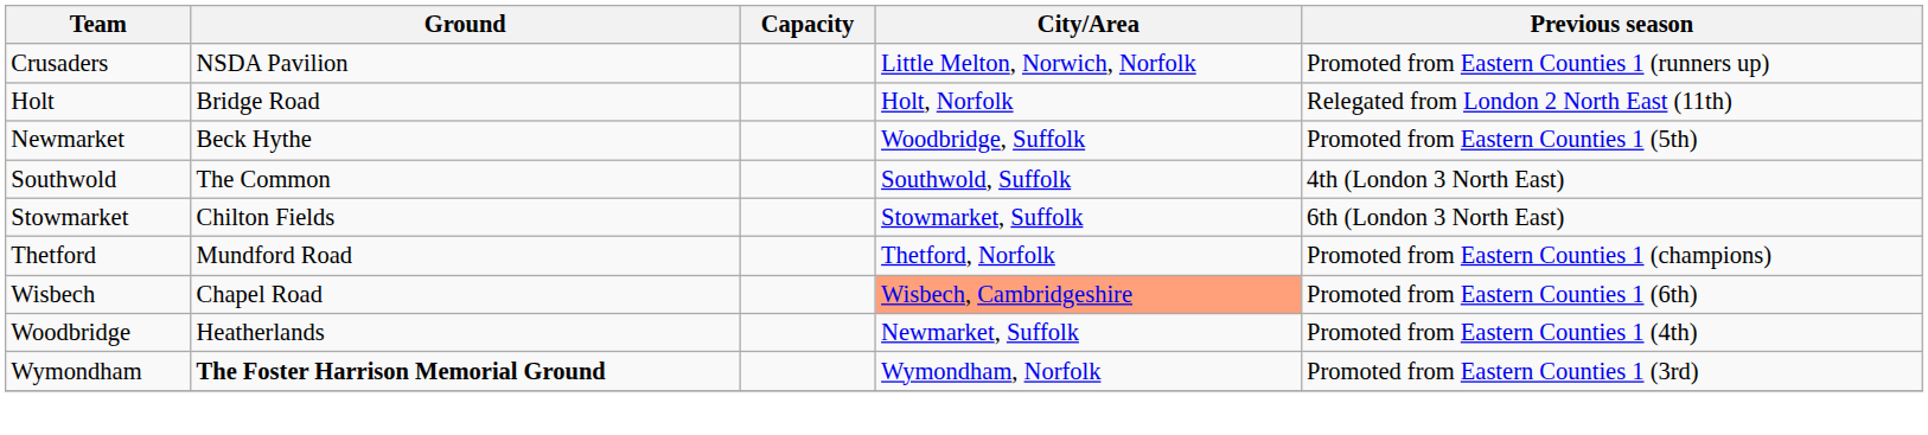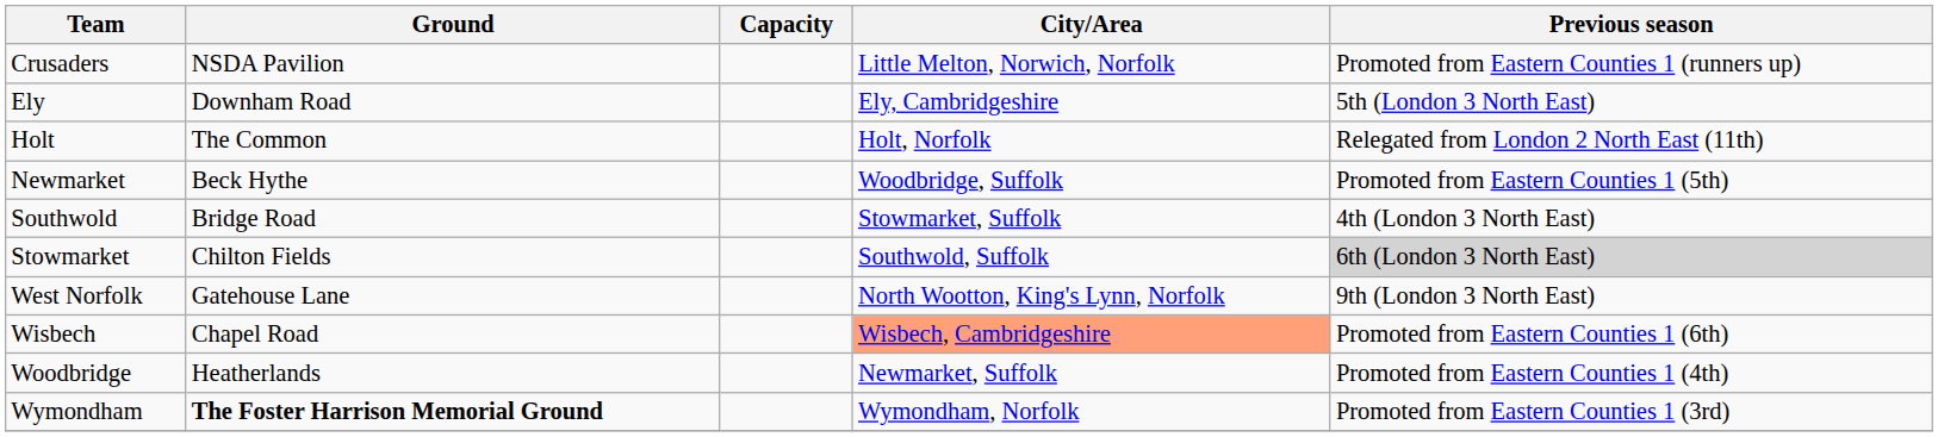 <table class="wikitable sortable" width=100%>
 <tr>
 <th>Team</th>
 <th>Ground</th>
 <th>Capacity</th>
 <th>City/Area</th>
 <th>Previous season</th>
 </tr>
 <tr>
 <td>Crusaders</td>
 <td>NSDA Pavilion</td>
 <td></td>
 <td><a href='#'>Little Melton</a>, <a href='#'>Norwich</a>, <a href='#'>Norfolk</a></td>
 <td>Promoted from <a href='#'>Eastern Counties 1</a> (runners up)</td>
 </tr>
 <tr>
+<td>Ely</td>
+<td>Downham Road</td>
+<td></td>
+<td><a href='#'>Ely, Cambridgeshire</a></td>
+<td>5th (<a href='#'>London 3 North East</a>)</td>
+</tr>
+<tr>
 <td>Holt</td>
-<td>Bridge Road</td>
+<td>The Common</td>
 <td></td>
 <td><a href='#'>Holt</a>, <a href='#'>Norfolk</a></td>
 <td>Relegated from <a href='#'>London 2 North East</a> (11th)</td>
 </tr>
 <tr>
 <td>Newmarket</td>
 <td>Beck Hythe</td>
 <td></td>
 <td><a href='#'>Woodbridge</a>, <a href='#'>Suffolk</a></td>
 <td>Promoted from <a href='#'>Eastern Counties 1</a> (5th)</td>
 </tr>
 <tr>
 <td>Southwold</td>
-<td>The Common</td>
+<td>Bridge Road</td>
 <td></td>
-<td><a href='#'>Southwold</a>, <a href='#'>Suffolk</a></td>
+<td><a href='#'>Stowmarket</a>, <a href='#'>Suffolk</a></td>
 <td>4th (London 3 North East)</td>
 </tr>
 <tr>
 <td>Stowmarket</td>
 <td>Chilton Fields</td>
 <td></td>
-<td><a href='#'>Stowmarket</a>, <a href='#'>Suffolk</a></td>
-<td>6th (London 3 North East)</td>
+<td><a href='#'>Southwold</a>, <a href='#'>Suffolk</a></td>
+<td style="background: lightgrey;">6th (London 3 North East)</td>
 </tr>
 <tr>
-<td>Thetford</td>
-<td>Mundford Road</td>
+<td>West Norfolk</td>
+<td>Gatehouse Lane</td>
 <td></td>
-<td><a href='#'>Thetford</a>, <a href='#'>Norfolk</a></td>
-<td>Promoted from <a href='#'>Eastern Counties 1</a> (champions)</td>
+<td><a href='#'>North Wootton</a>, <a href='#'>King's Lynn</a>, <a href='#'>Norfolk</a></td>
+<td>9th (London 3 North East)</td>
 </tr>
 <tr>
 <td>Wisbech</td>
 <td>Chapel Road</td>
 <td></td>
 <td style="background: lightsalmon;"><a href='#'>Wisbech</a>, <a href='#'>Cambridgeshire</a></td>
 <td>Promoted from <a href='#'>Eastern Counties 1</a> (6th)</td>
 </tr>
 <tr>
 <td>Woodbridge</td>
 <td>Heatherlands</td>
 <td></td>
 <td><a href='#'>Newmarket</a>, <a href='#'>Suffolk</a></td>
 <td>Promoted from <a href='#'>Eastern Counties 1</a> (4th)</td>
 </tr>
 <tr>
 <td>Wymondham</td>
 <td><strong>The Foster Harrison Memorial Ground</strong></td>
 <td></td>
 <td><a href='#'>Wymondham</a>, <a href='#'>Norfolk</a></td>
 <td>Promoted from <a href='#'>Eastern Counties 1</a> (3rd)</td>
 </tr>
 <tr>
 </tr>
 </table>
